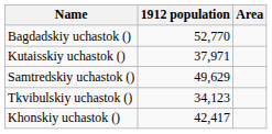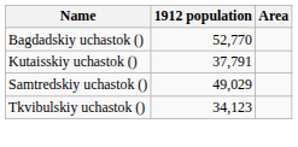 <table class="wikitable sortable">
 <tr>
 <th>Name</th>
 <th>1912 population</th>
 <th>Area</th>
 </tr>
 <tr>
 <td>Bagdadskiy uchastok ()</td>
 <td align="right">52,770</td>
 <td></td>
 </tr>
 <tr>
 <td>Kutaisskiy uchastok ()</td>
-<td align="right">37,971</td>
+<td align="right">37,791</td>
 <td></td>
 </tr>
 <tr>
 <td>Samtredskiy uchastok ()</td>
-<td align="right">49,629</td>
+<td align="right">49,029</td>
 <td></td>
 </tr>
 <tr>
 <td>Tkvibulskiy uchastok ()</td>
 <td align="right">34,123</td>
 <td></td>
 </tr>
-<tr>
-<td>Khonskiy uchastok ()</td>
-<td align="right">42,417</td>
-<td></td>
-</tr>
 </table>
